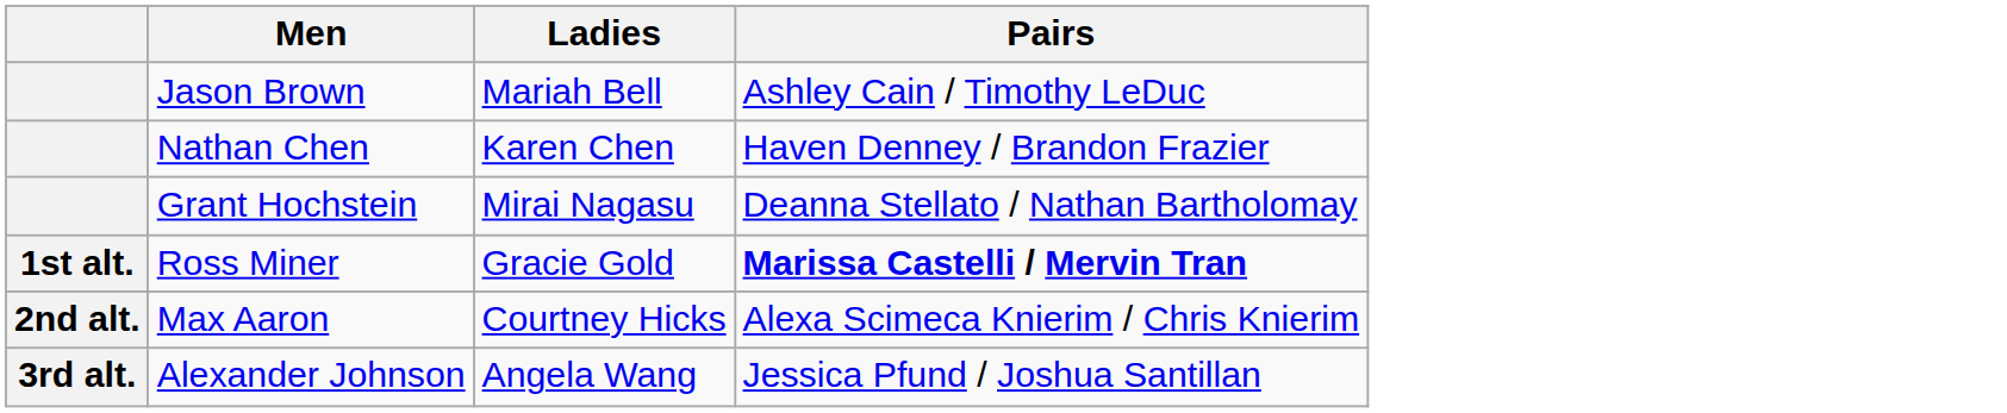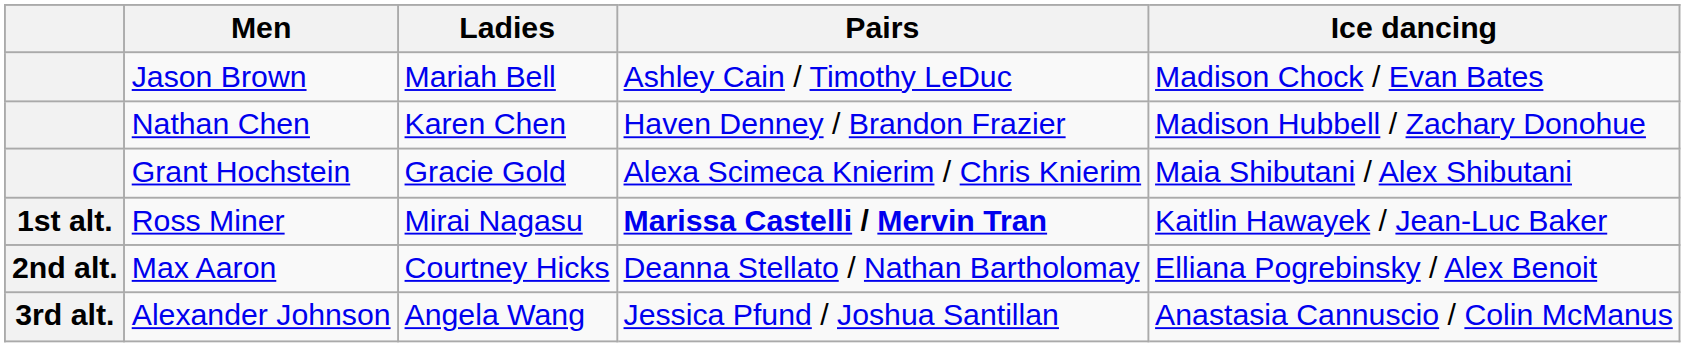 <table class="wikitable">
 <tr>
 <th></th>
 <th>Men</th>
 <th>Ladies</th>
 <th>Pairs</th>
+<th>Ice dancing</th>
 </tr>
 <tr>
 <th></th>
 <td><a href='#'>Jason Brown</a></td>
 <td><a href='#'>Mariah Bell</a></td>
 <td><a href='#'>Ashley Cain</a> / <a href='#'>Timothy LeDuc</a></td>
+<td><a href='#'>Madison Chock</a> / <a href='#'>Evan Bates</a></td>
 </tr>
 <tr>
 <th></th>
 <td><a href='#'>Nathan Chen</a></td>
 <td><a href='#'>Karen Chen</a></td>
 <td><a href='#'>Haven Denney</a> / <a href='#'>Brandon Frazier</a></td>
+<td><a href='#'>Madison Hubbell</a> / <a href='#'>Zachary Donohue</a></td>
 </tr>
 <tr>
 <th></th>
 <td><a href='#'>Grant Hochstein</a></td>
-<td><a href='#'>Mirai Nagasu</a></td>
-<td><a href='#'>Deanna Stellato</a> / <a href='#'>Nathan Bartholomay</a></td>
+<td><a href='#'>Gracie Gold</a></td>
+<td><a href='#'>Alexa Scimeca Knierim</a> / <a href='#'>Chris Knierim</a></td>
+<td><a href='#'>Maia Shibutani</a> / <a href='#'>Alex Shibutani</a></td>
 </tr>
 <tr>
 <th>1st alt.</th>
 <td><a href='#'>Ross Miner</a></td>
-<td><a href='#'>Gracie Gold</a></td>
+<td><a href='#'>Mirai Nagasu</a></td>
 <td><strong><a href='#'>Marissa Castelli</a> / <a href='#'>Mervin Tran</a></strong></td>
+<td><a href='#'>Kaitlin Hawayek</a> / <a href='#'>Jean-Luc Baker</a></td>
 </tr>
 <tr>
 <th>2nd alt.</th>
 <td><a href='#'>Max Aaron</a></td>
 <td><a href='#'>Courtney Hicks</a></td>
-<td><a href='#'>Alexa Scimeca Knierim</a> / <a href='#'>Chris Knierim</a></td>
+<td><a href='#'>Deanna Stellato</a> / <a href='#'>Nathan Bartholomay</a></td>
+<td><a href='#'>Elliana Pogrebinsky</a> / <a href='#'>Alex Benoit</a></td>
 </tr>
 <tr>
 <th>3rd alt.</th>
 <td><a href='#'>Alexander Johnson</a></td>
 <td><a href='#'>Angela Wang</a></td>
 <td><a href='#'>Jessica Pfund</a> / <a href='#'>Joshua Santillan</a></td>
+<td><a href='#'>Anastasia Cannuscio</a> / <a href='#'>Colin McManus</a></td>
 </tr>
 </table>
